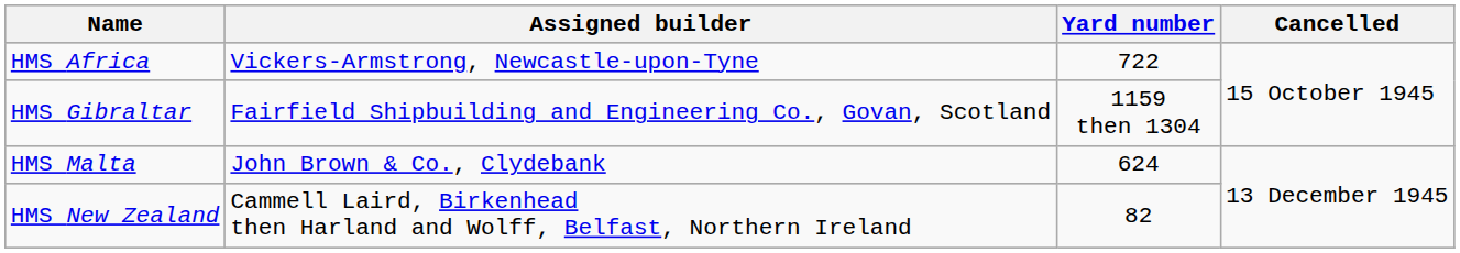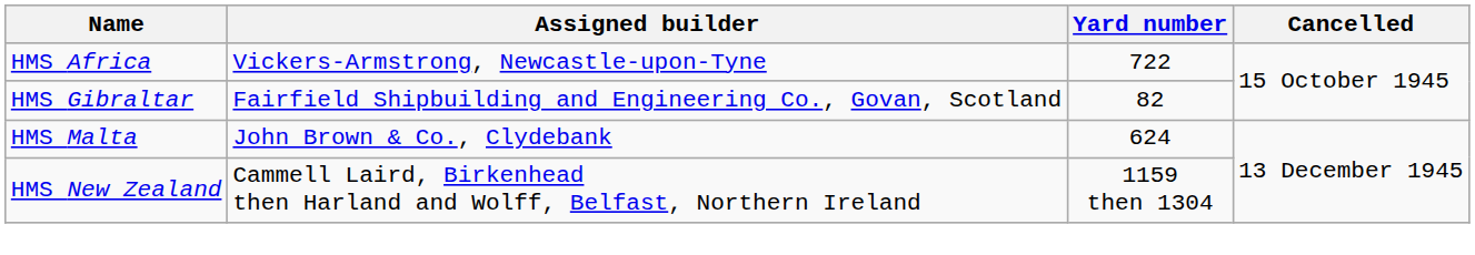 <table class="wikitable">
 <tr>
 <th>Name</th>
 <th>Assigned builder</th>
 <th><a href='#'>Yard number</a></th>
 <th>Cancelled</th>
 </tr>
 <tr>
 <td><a href='#'>HMS <em>Africa</em></a></td>
 <td><a href='#'>Vickers-Armstrong</a>, <a href='#'>Newcastle-upon-Tyne</a></td>
 <td align=center>722</td>
 <td rowspan=2>15 October 1945</td>
 </tr>
 <tr>
 <td><a href='#'>HMS <em>Gibraltar</em></a></td>
 <td><a href='#'>Fairfield Shipbuilding and Engineering Co.</a>, <a href='#'>Govan</a>, Scotland</td>
-<td align=center>1159<br> then 1304</td>
+<td align=center>82</td>
 </tr>
 <tr>
 <td><a href='#'>HMS <em>Malta</em></a></td>
 <td><a href='#'>John Brown & Co.</a>, <a href='#'>Clydebank</a></td>
 <td align=center>624</td>
 <td rowspan=2>13 December 1945</td>
 </tr>
 <tr>
 <td><a href='#'>HMS <em>New Zealand</em></a></td>
 <td>Cammell Laird, <a href='#'>Birkenhead</a><br> then Harland and Wolff, <a href='#'>Belfast</a>, Northern Ireland</td>
-<td align=center>82</td>
+<td align=center>1159<br> then 1304</td>
 </tr>
 </table>
